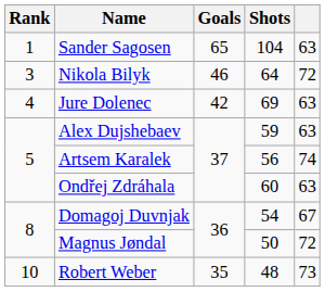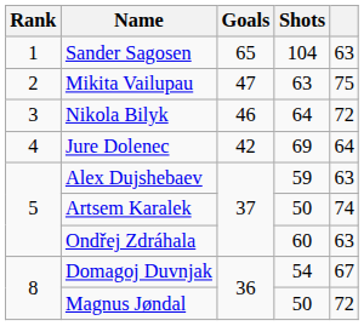 <table class="wikitable sortable" style="text-align: center;">
 <tr>
 <th>Rank</th>
 <th>Name</th>
 <th>Goals</th>
 <th>Shots</th>
 <th></th>
 </tr>
 <tr>
 <td>1</td>
 <td style="text-align: left;"> <a href='#'>Sander Sagosen</a></td>
 <td>65</td>
 <td>104</td>
 <td>63</td>
 </tr>
 <tr>
+<td>2</td>
+<td style="text-align: left;"> <a href='#'>Mikita Vailupau</a></td>
+<td>47</td>
+<td>63</td>
+<td>75</td>
+</tr>
+<tr>
 <td>3</td>
 <td style="text-align: left;"> <a href='#'>Nikola Bilyk</a></td>
 <td>46</td>
 <td>64</td>
 <td>72</td>
 </tr>
 <tr>
 <td>4</td>
 <td style="text-align: left;"> <a href='#'>Jure Dolenec</a></td>
 <td>42</td>
 <td>69</td>
-<td>63</td>
+<td>64</td>
 </tr>
 <tr>
 <td rowspan="3">5</td>
 <td style="text-align: left;"> <a href='#'>Alex Dujshebaev</a></td>
 <td rowspan="3">37</td>
 <td>59</td>
 <td>63</td>
 </tr>
 <tr>
 <td style="text-align: left;"> <a href='#'>Artsem Karalek</a></td>
-<td>56</td>
+<td>50</td>
 <td>74</td>
 </tr>
 <tr>
 <td style="text-align: left;"> <a href='#'>Ondřej Zdráhala</a></td>
 <td>60</td>
 <td>63</td>
 </tr>
 <tr>
 <td rowspan="2">8</td>
 <td style="text-align: left;"> <a href='#'>Domagoj Duvnjak</a></td>
 <td rowspan="2">36</td>
 <td>54</td>
 <td>67</td>
 </tr>
 <tr>
 <td style="text-align: left;"> <a href='#'>Magnus Jøndal</a></td>
 <td>50</td>
 <td>72</td>
 </tr>
-<tr>
-<td>10</td>
-<td style="text-align: left;"> <a href='#'>Robert Weber</a></td>
-<td>35</td>
-<td>48</td>
-<td>73</td>
-</tr>
 </table>
